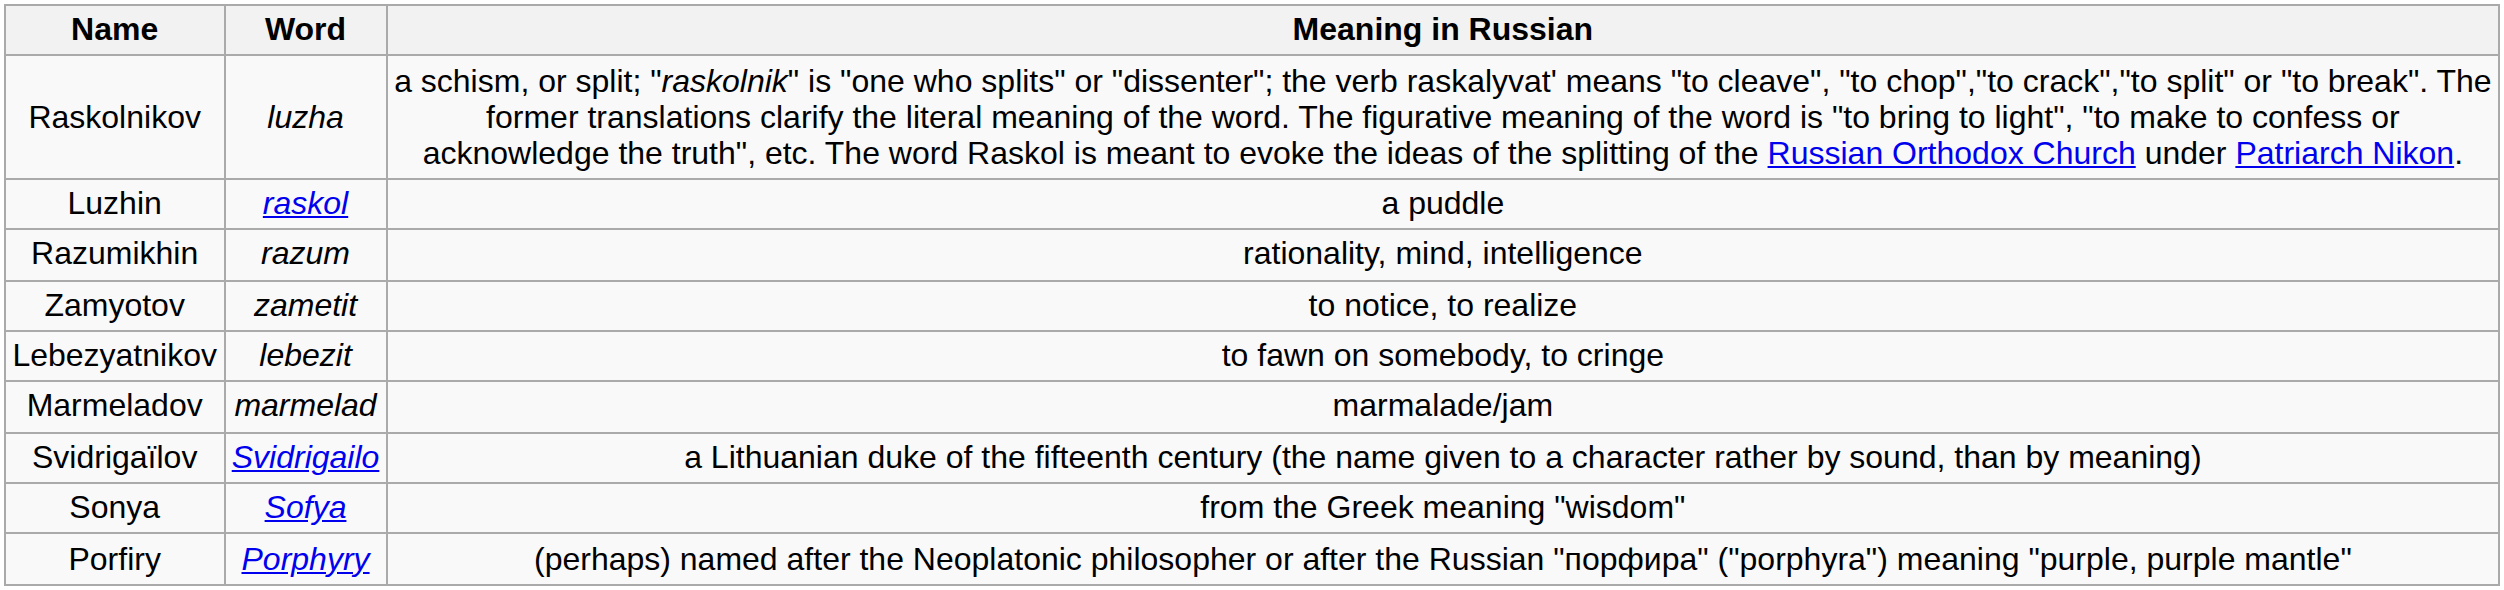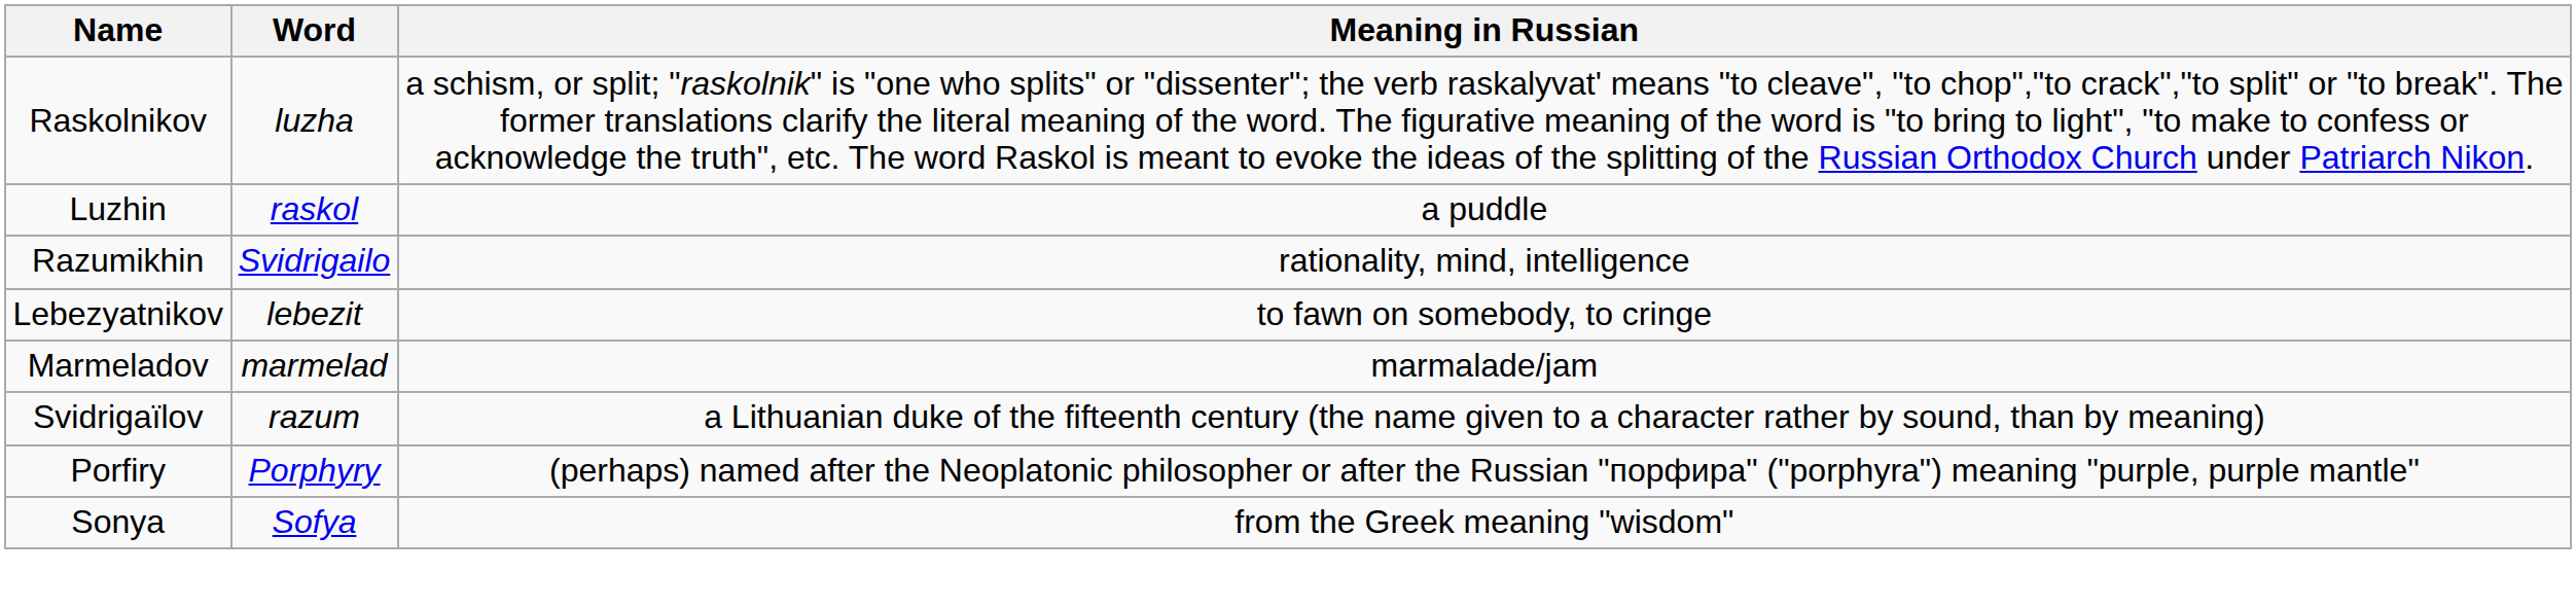 <table class="wikitable" style="text-align: center;">
 <tr>
 <th>Name</th>
 <th>Word</th>
 <th>Meaning in Russian</th>
 </tr>
 <tr>
 <td>Raskolnikov</td>
 <td><em>luzha</em></td>
 <td>a schism, or split; "<em>raskolnik</em>" is "one who splits" or "dissenter"; the verb raskalyvat' means "to cleave", "to chop","to crack","to split" or "to break". The former translations clarify the literal meaning of the word. The figurative meaning of the word is "to bring to light", "to make to confess or acknowledge the truth", etc. The word Raskol is meant to evoke the ideas of the splitting of the <a href='#'>Russian Orthodox Church</a> under <a href='#'>Patriarch Nikon</a>.</td>
 </tr>
 <tr>
 <td>Luzhin</td>
 <td><em><a href='#'>raskol</a></em></td>
 <td>a puddle</td>
 </tr>
 <tr>
 <td>Razumikhin</td>
-<td><em>razum</em></td>
+<td><em><a href='#'>Svidrigailo</a></em></td>
 <td>rationality, mind, intelligence</td>
-</tr>
-<tr>
-<td>Zamyotov</td>
-<td><em>zametit</em></td>
-<td>to notice, to realize</td>
 </tr>
 <tr>
 <td>Lebezyatnikov</td>
 <td><em>lebezit</em></td>
 <td>to fawn on somebody, to cringe</td>
 </tr>
 <tr>
 <td>Marmeladov</td>
 <td><em>marmelad</em></td>
 <td>marmalade/jam</td>
 </tr>
 <tr>
 <td>Svidrigaïlov</td>
-<td><em><a href='#'>Svidrigailo</a></em></td>
+<td><em>razum</em></td>
 <td>a Lithuanian duke of the fifteenth century (the name given to a character rather by sound, than by meaning)</td>
+</tr>
+<tr>
+<td>Porfiry</td>
+<td><em><a href='#'>Porphyry</a></em></td>
+<td>(perhaps) named after the Neoplatonic philosopher or after the Russian "порфира" ("porphyra") meaning "purple, purple mantle"</td>
 </tr>
 <tr>
 <td>Sonya</td>
 <td><em><a href='#'>Sofya</a></em></td>
 <td>from the Greek meaning "wisdom"</td>
 </tr>
-<tr>
-<td>Porfiry</td>
-<td><em><a href='#'>Porphyry</a></em></td>
-<td>(perhaps) named after the Neoplatonic philosopher or after the Russian "порфира" ("porphyra") meaning "purple, purple mantle"</td>
-</tr>
 </table>
